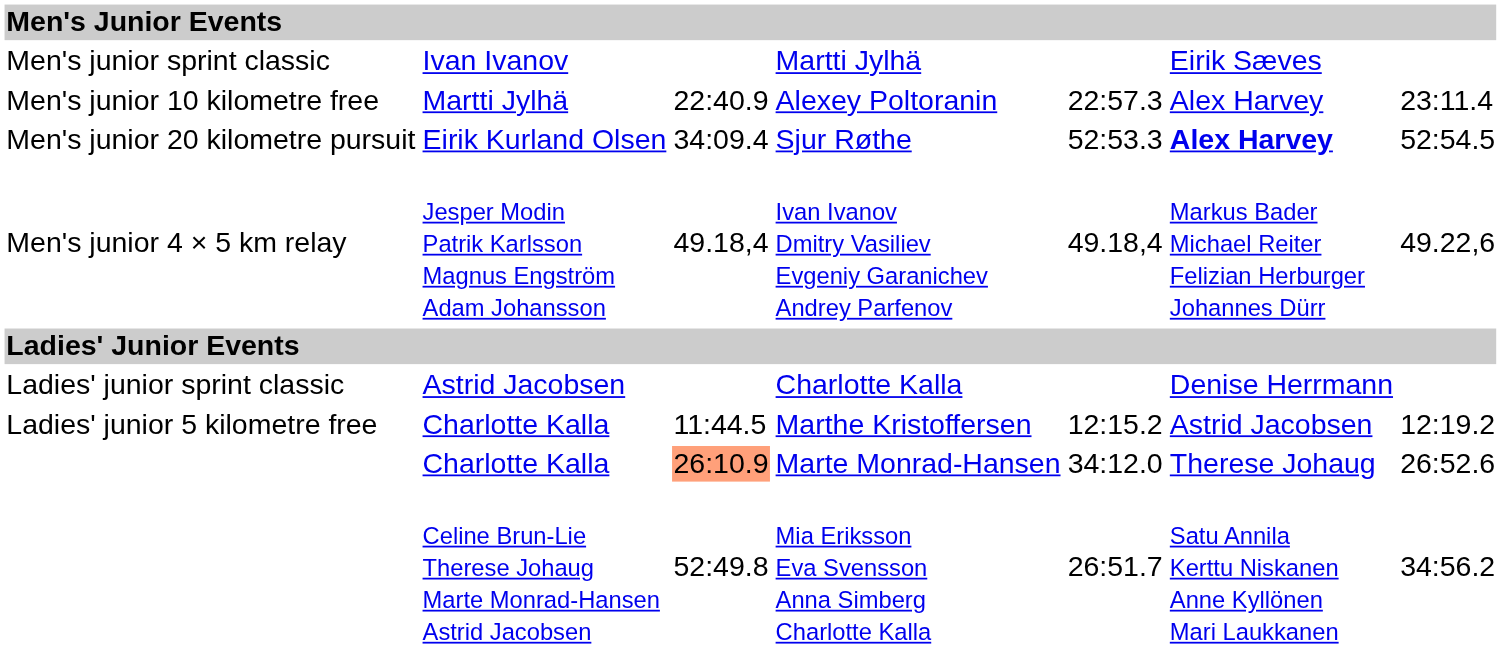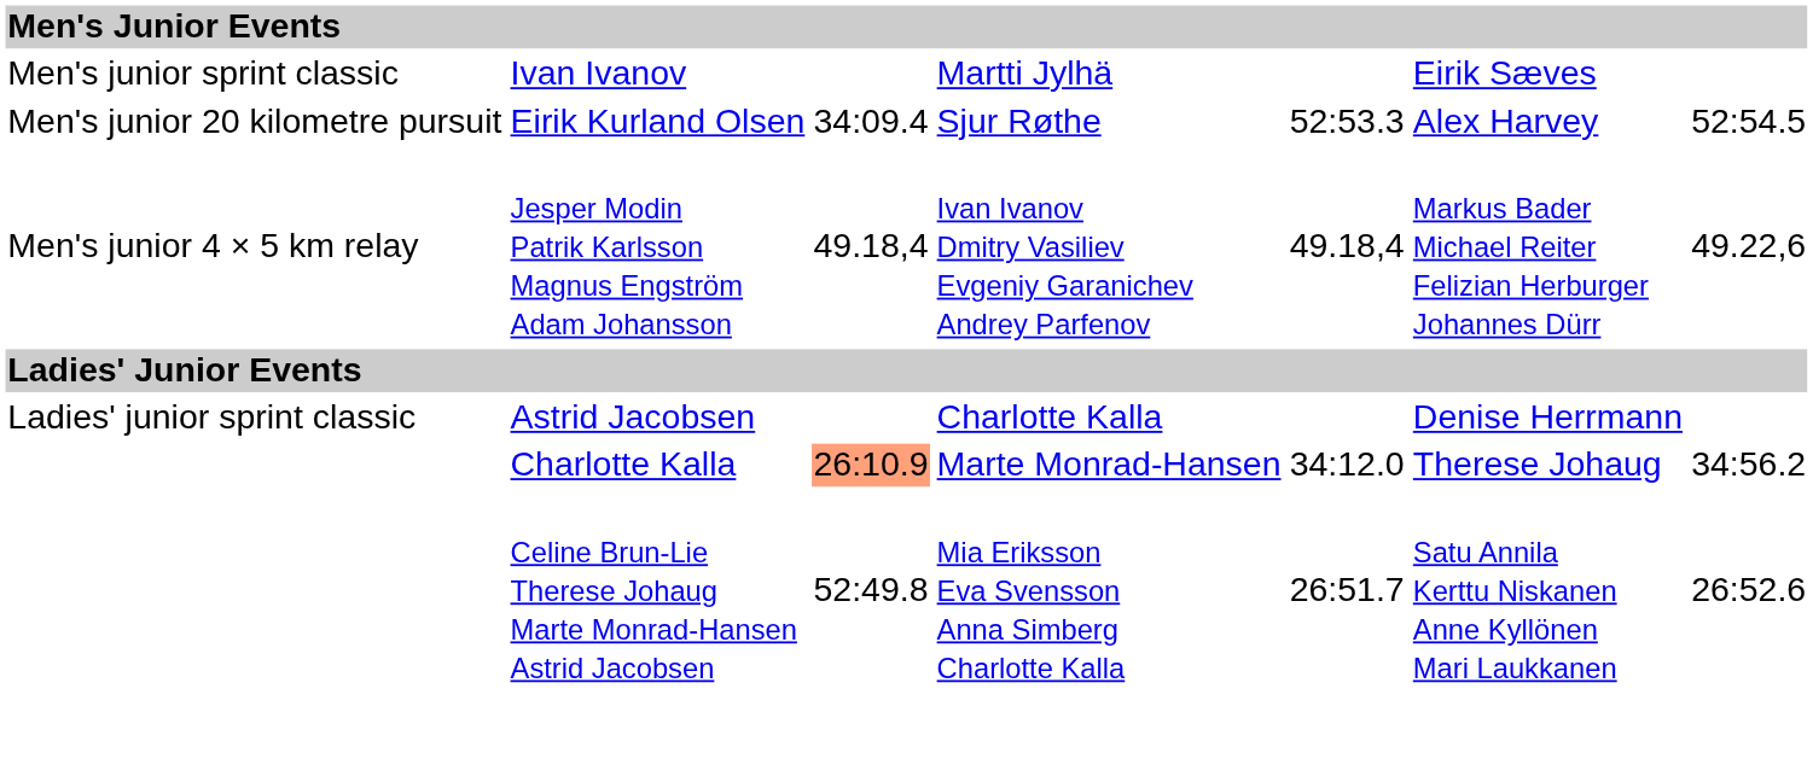 <table>
 <tr style="background:#ccc;">
 <td colspan=7><strong>Men's Junior Events</strong></td>
 </tr>
 <tr>
 <td>Men's junior sprint classic</td>
 <td><a href='#'>Ivan Ivanov</a><br></td>
 <td></td>
 <td><a href='#'>Martti Jylhä</a><br></td>
 <td></td>
 <td><a href='#'>Eirik Sæves</a><br></td>
 <td></td>
 </tr>
 <tr>
-<td>Men's junior 10 kilometre free</td>
-<td><a href='#'>Martti Jylhä</a><br></td>
-<td>22:40.9</td>
-<td><a href='#'>Alexey Poltoranin</a><br></td>
-<td>22:57.3</td>
-<td><a href='#'>Alex Harvey</a><br></td>
-<td>23:11.4</td>
-</tr>
-<tr>
 <td>Men's junior 20 kilometre pursuit</td>
 <td><a href='#'>Eirik Kurland Olsen</a><br></td>
 <td>34:09.4</td>
 <td><a href='#'>Sjur Røthe</a><br></td>
 <td>52:53.3</td>
-<td><strong><a href='#'>Alex Harvey</a><br></strong></td>
+<td><a href='#'>Alex Harvey</a><br></td>
 <td>52:54.5</td>
 </tr>
 <tr>
 <td>Men's junior 4 × 5 km relay</td>
 <td><br><small><a href='#'>Jesper Modin</a><br><a href='#'>Patrik Karlsson</a><br><a href='#'>Magnus Engström</a><br><a href='#'>Adam Johansson</a></small></td>
 <td>49.18,4</td>
 <td><br><small><a href='#'>Ivan Ivanov</a><br><a href='#'>Dmitry Vasiliev</a><br><a href='#'>Evgeniy Garanichev</a><br><a href='#'>Andrey Parfenov</a></small></td>
 <td>49.18,4</td>
 <td><br><small><a href='#'>Markus Bader</a><br><a href='#'>Michael Reiter</a><br><a href='#'>Felizian Herburger</a><br><a href='#'>Johannes Dürr</a></small></td>
 <td>49.22,6</td>
 </tr>
 <tr style="background:#ccc;">
 <td colspan=7><strong>Ladies' Junior Events</strong></td>
 </tr>
 <tr>
 <td>Ladies' junior sprint classic</td>
 <td><a href='#'>Astrid Jacobsen</a><br></td>
 <td></td>
 <td><a href='#'>Charlotte Kalla</a><br></td>
 <td></td>
 <td><a href='#'>Denise Herrmann</a><br></td>
 <td></td>
 </tr>
 <tr>
-<td>Ladies' junior 5 kilometre free</td>
-<td><a href='#'>Charlotte Kalla</a><br></td>
-<td>11:44.5</td>
-<td><a href='#'>Marthe Kristoffersen</a><br></td>
-<td>12:15.2</td>
-<td><a href='#'>Astrid Jacobsen</a><br></td>
-<td>12:19.2</td>
-</tr>
-<tr>
 <td></td>
 <td><a href='#'>Charlotte Kalla</a><br></td>
 <td style="background: lightsalmon;">26:10.9</td>
 <td><a href='#'>Marte Monrad-Hansen</a><br></td>
 <td>34:12.0</td>
 <td><a href='#'>Therese Johaug</a><br></td>
-<td>26:52.6</td>
+<td>34:56.2</td>
 </tr>
 <tr>
 <td></td>
 <td><br><small><a href='#'>Celine Brun-Lie</a><br><a href='#'>Therese Johaug</a><br><a href='#'>Marte Monrad-Hansen</a><br><a href='#'>Astrid Jacobsen</a></small></td>
 <td>52:49.8</td>
 <td><br><small><a href='#'>Mia Eriksson</a><br><a href='#'>Eva Svensson</a><br><a href='#'>Anna Simberg</a><br><a href='#'>Charlotte Kalla</a></small></td>
 <td>26:51.7</td>
 <td><br><small><a href='#'>Satu Annila</a><br><a href='#'>Kerttu Niskanen</a><br><a href='#'>Anne Kyllönen</a><br><a href='#'>Mari Laukkanen</a></small></td>
-<td>34:56.2</td>
+<td>26:52.6</td>
 </tr>
 </table>
